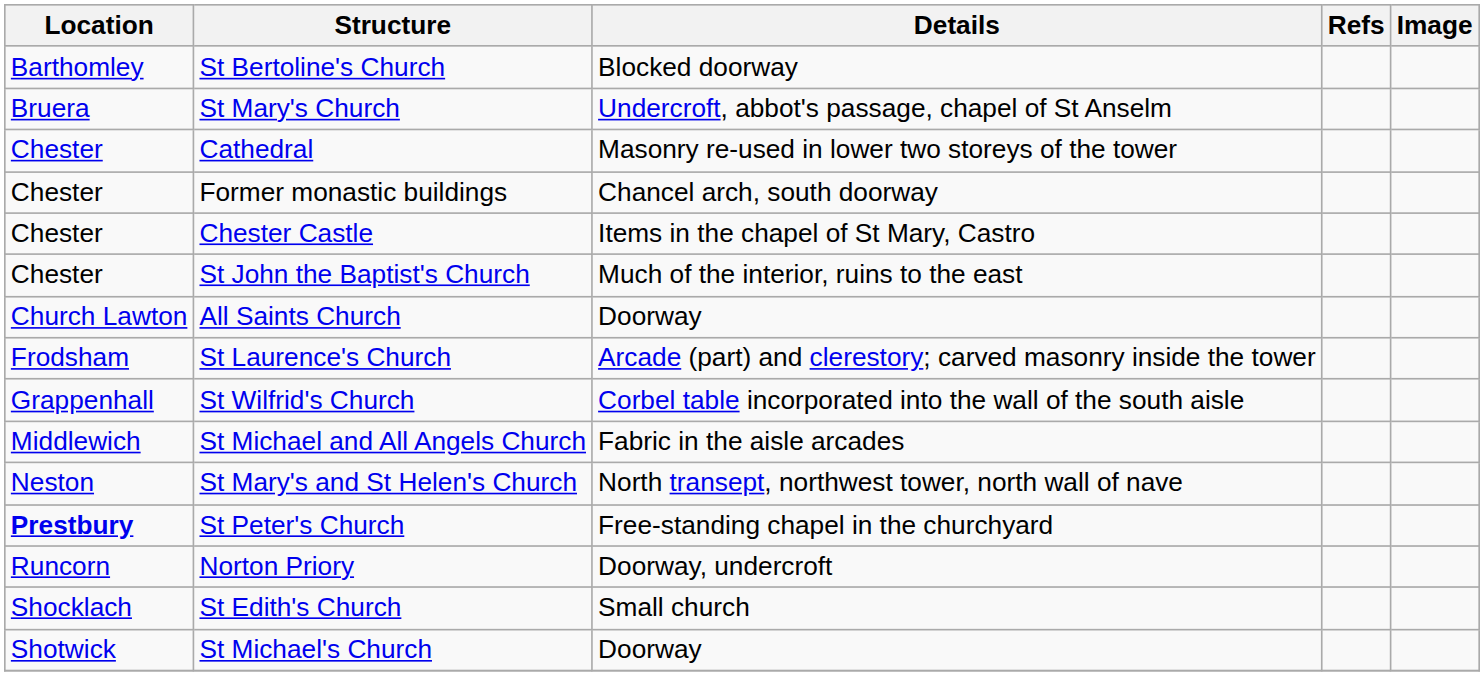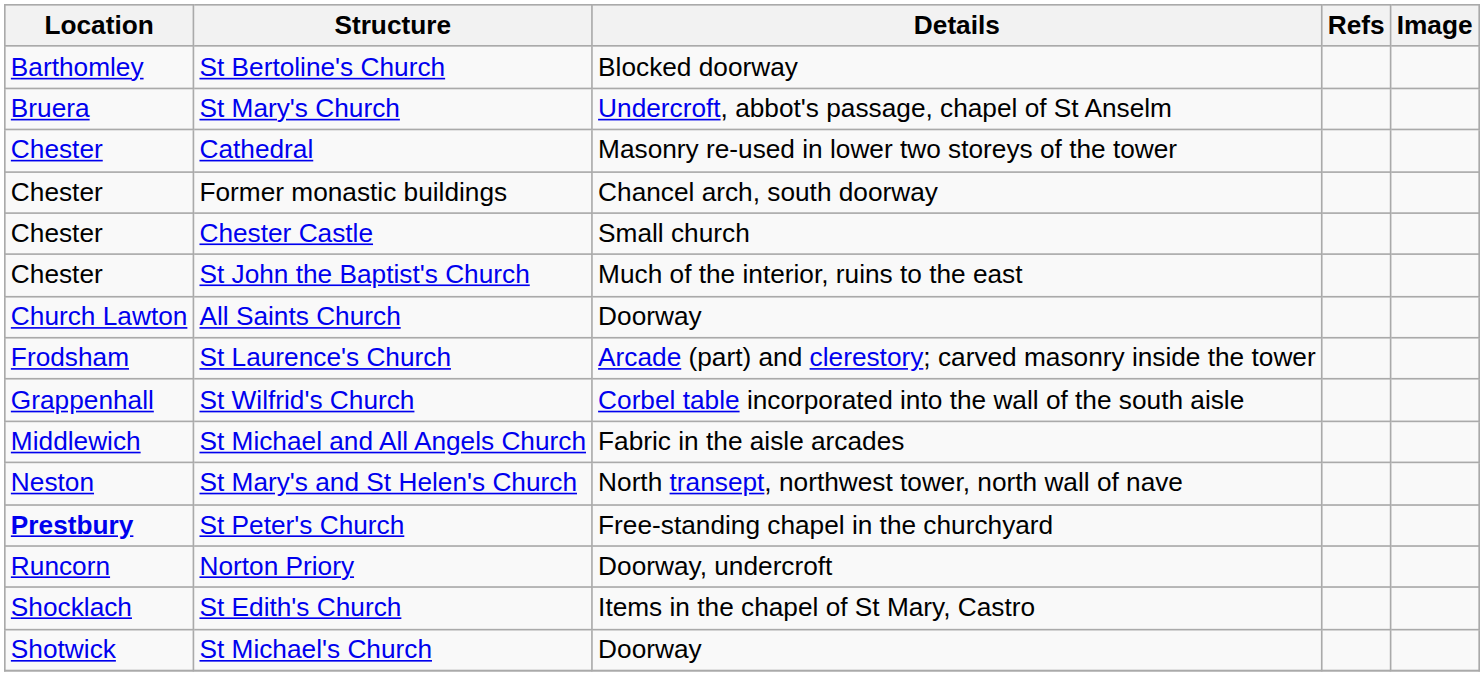 <table class="wikitable" style="text-align:left">
 <tr>
 <th>Location</th>
 <th>Structure</th>
 <th>Details</th>
 <th>Refs</th>
 <th>Image</th>
 </tr>
 <tr>
 <td><a href='#'>Barthomley</a></td>
 <td><a href='#'>St Bertoline's Church</a></td>
 <td>Blocked doorway</td>
 <td></td>
 <td></td>
 </tr>
 <tr>
 <td><a href='#'>Bruera</a></td>
 <td><a href='#'>St Mary's Church</a></td>
 <td><a href='#'>Undercroft</a>, abbot's passage, chapel of St Anselm</td>
 <td></td>
 <td></td>
 </tr>
 <tr>
 <td><a href='#'>Chester</a></td>
 <td><a href='#'>Cathedral</a></td>
 <td>Masonry re-used in lower two storeys of the tower</td>
 <td></td>
 <td></td>
 </tr>
 <tr>
 <td>Chester</td>
 <td>Former monastic buildings</td>
 <td>Chancel arch, south doorway</td>
 <td></td>
 <td></td>
 </tr>
 <tr>
 <td>Chester</td>
 <td><a href='#'>Chester Castle</a></td>
-<td>Items in the chapel of St Mary, Castro</td>
+<td>Small church</td>
 <td></td>
 <td></td>
 </tr>
 <tr>
 <td>Chester</td>
 <td><a href='#'>St John the Baptist's Church</a></td>
 <td>Much of the interior, ruins to the east</td>
 <td></td>
 <td></td>
 </tr>
 <tr>
 <td><a href='#'>Church Lawton</a></td>
 <td><a href='#'>All Saints Church</a></td>
 <td>Doorway</td>
 <td></td>
 <td></td>
 </tr>
 <tr>
 <td><a href='#'>Frodsham</a></td>
 <td><a href='#'>St Laurence's Church</a></td>
 <td><a href='#'>Arcade</a> (part) and <a href='#'>clerestory</a>; carved masonry inside the tower</td>
 <td></td>
 <td></td>
 </tr>
 <tr>
 <td><a href='#'>Grappenhall</a></td>
 <td><a href='#'>St Wilfrid's Church</a></td>
 <td><a href='#'>Corbel table</a> incorporated into the wall of the south aisle</td>
 <td></td>
 <td></td>
 </tr>
 <tr>
 <td><a href='#'>Middlewich</a></td>
 <td><a href='#'>St Michael and All Angels Church</a></td>
 <td>Fabric in the aisle arcades</td>
 <td></td>
 <td></td>
 </tr>
 <tr>
 <td><a href='#'>Neston</a></td>
 <td><a href='#'>St Mary's and St Helen's Church</a></td>
 <td>North <a href='#'>transept</a>, northwest tower, north wall of nave</td>
 <td></td>
 <td></td>
 </tr>
 <tr>
 <td><strong><a href='#'>Prestbury</a></strong></td>
 <td><a href='#'>St Peter's Church</a></td>
 <td>Free-standing chapel in the churchyard</td>
 <td></td>
 <td></td>
 </tr>
 <tr>
 <td><a href='#'>Runcorn</a></td>
 <td><a href='#'>Norton Priory</a></td>
 <td>Doorway, undercroft</td>
 <td></td>
 <td></td>
 </tr>
 <tr>
 <td><a href='#'>Shocklach</a></td>
 <td><a href='#'>St Edith's Church</a></td>
-<td>Small church</td>
+<td>Items in the chapel of St Mary, Castro</td>
 <td></td>
 <td></td>
 </tr>
 <tr>
 <td><a href='#'>Shotwick</a></td>
 <td><a href='#'>St Michael's Church</a></td>
 <td>Doorway</td>
 <td></td>
 <td></td>
 </tr>
 <tr>
 </tr>
 </table>
